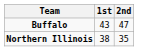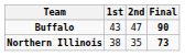 <table class="wikitable" style="text-align:center">
 <tr>
 <th>Team</th>
 <th>1st</th>
 <th>2nd</th>
+<th>Final</th>
 </tr>
 <tr>
 <td><strong>Buffalo</strong></td>
 <td>43</td>
 <td>47</td>
+<td><strong>90</strong></td>
 </tr>
 <tr>
 <td><strong>Northern Illinois</strong></td>
 <td>38</td>
 <td>35</td>
+<td><strong>73</strong></td>
 </tr>
 </table>
